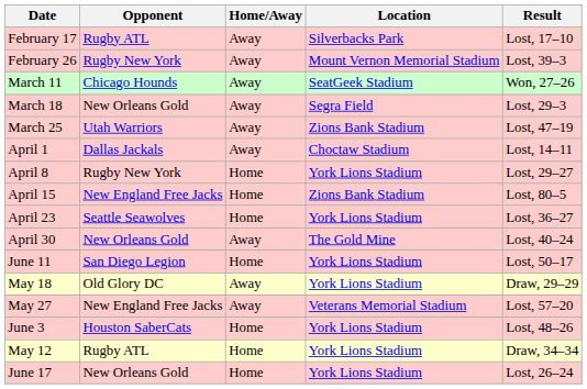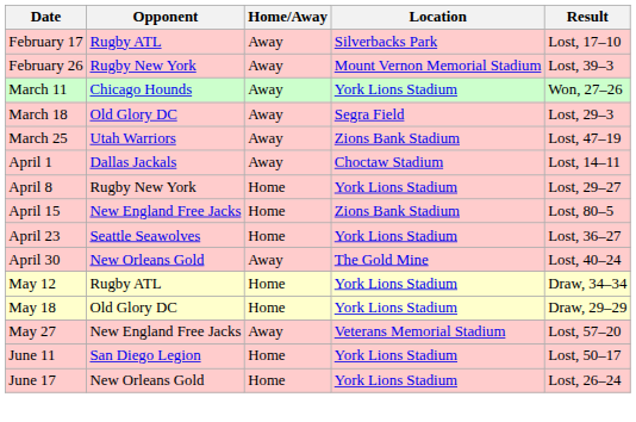 <table class="wikitable">
 <tr>
 <th>Date</th>
 <th>Opponent</th>
 <th>Home/Away</th>
 <th>Location</th>
 <th>Result</th>
 </tr>
 <tr bgcolor="#FFCCCC">
 <td>February 17</td>
 <td><a href='#'>Rugby ATL</a></td>
 <td>Away</td>
 <td><a href='#'>Silverbacks Park</a></td>
 <td>Lost, 17–10</td>
 </tr>
 <tr bgcolor="#FFCCCC">
 <td>February 26</td>
 <td><a href='#'>Rugby New York</a></td>
 <td>Away</td>
 <td><a href='#'>Mount Vernon Memorial Stadium</a></td>
 <td>Lost, 39–3</td>
 </tr>
 <tr bgcolor="#CCFFCC">
 <td>March 11</td>
 <td><a href='#'>Chicago Hounds</a></td>
 <td>Away</td>
-<td><a href='#'>SeatGeek Stadium</a></td>
+<td><a href='#'>York Lions Stadium</a></td>
 <td>Won, 27–26</td>
 </tr>
 <tr bgcolor="#FFCCCC">
 <td>March 18</td>
-<td>New Orleans Gold</td>
+<td><a href='#'>Old Glory DC</a></td>
 <td>Away</td>
 <td><a href='#'>Segra Field</a></td>
 <td>Lost, 29–3</td>
 </tr>
 <tr bgcolor="#FFCCCC">
 <td>March 25</td>
 <td><a href='#'>Utah Warriors</a></td>
 <td>Away</td>
 <td><a href='#'>Zions Bank Stadium</a></td>
 <td>Lost, 47–19</td>
 </tr>
 <tr bgcolor="#FFCCCC">
 <td>April 1</td>
 <td><a href='#'>Dallas Jackals</a></td>
 <td>Away</td>
 <td><a href='#'>Choctaw Stadium</a></td>
 <td>Lost, 14–11</td>
 </tr>
 <tr bgcolor="#FFCCCC">
 <td>April 8</td>
 <td>Rugby New York</td>
 <td>Home</td>
 <td><a href='#'>York Lions Stadium</a></td>
 <td>Lost, 29–27</td>
 </tr>
 <tr bgcolor="#FFCCCC">
 <td>April 15</td>
 <td><a href='#'>New England Free Jacks</a></td>
 <td>Home</td>
 <td><a href='#'>Zions Bank Stadium</a></td>
 <td>Lost, 80–5</td>
 </tr>
 <tr bgcolor="#FFCCCC">
 <td>April 23</td>
 <td><a href='#'>Seattle Seawolves</a></td>
 <td>Home</td>
 <td><a href='#'>York Lions Stadium</a></td>
 <td>Lost, 36–27</td>
 </tr>
 <tr bgcolor="#FFCCCC">
 <td>April 30</td>
 <td><a href='#'>New Orleans Gold</a></td>
 <td>Away</td>
 <td><a href='#'>The Gold Mine</a></td>
 <td>Lost, 40–24</td>
 </tr>
-<tr bgcolor="#FFCCCC">
-<td>June 11</td>
-<td><a href='#'>San Diego Legion</a></td>
+<tr bgcolor="#FFFFCC">
+<td>May 12</td>
+<td>Rugby ATL</td>
 <td>Home</td>
 <td><a href='#'>York Lions Stadium</a></td>
-<td>Lost, 50–17</td>
+<td>Draw, 34–34</td>
 </tr>
 <tr bgcolor="#FFFFCC">
 <td>May 18</td>
 <td>Old Glory DC</td>
-<td>Away</td>
+<td>Home</td>
 <td><a href='#'>York Lions Stadium</a></td>
 <td>Draw, 29–29</td>
 </tr>
 <tr bgcolor="#FFCCCC">
 <td>May 27</td>
 <td>New England Free Jacks</td>
 <td>Away</td>
 <td><a href='#'>Veterans Memorial Stadium</a></td>
 <td>Lost, 57–20</td>
 </tr>
 <tr bgcolor="#FFCCCC">
-<td>June 3</td>
-<td><a href='#'>Houston SaberCats</a></td>
+<td>June 11</td>
+<td><a href='#'>San Diego Legion</a></td>
 <td>Home</td>
 <td><a href='#'>York Lions Stadium</a></td>
-<td>Lost, 48–26</td>
-</tr>
-<tr bgcolor="#FFFFCC">
-<td>May 12</td>
-<td>Rugby ATL</td>
-<td>Home</td>
-<td><a href='#'>York Lions Stadium</a></td>
-<td>Draw, 34–34</td>
+<td>Lost, 50–17</td>
 </tr>
 <tr bgcolor="#FFCCCC">
 <td>June 17</td>
 <td>New Orleans Gold</td>
 <td>Home</td>
 <td><a href='#'>York Lions Stadium</a></td>
 <td>Lost, 26–24</td>
 </tr>
 </table>
